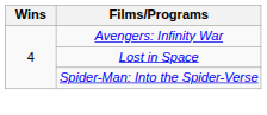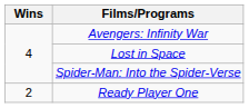 <table class="wikitable" style="text-align: center;">
 <tr>
 <th scope="col" width="55">Wins</th>
 <th scope="col" align="center">Films/Programs</th>
 </tr>
 <tr>
 <td rowspan=3 style="text-align:center">4</td>
 <td><em><a href='#'>Avengers: Infinity War</a></em></td>
 </tr>
 <tr>
 <td><em><a href='#'>Lost in Space</a></em></td>
 </tr>
 <tr>
 <td><em><a href='#'>Spider-Man: Into the Spider-Verse</a></em></td>
 </tr>
+<tr>
+<td style="text-align:center">2</td>
+<td><em><a href='#'>Ready Player One</a></em></td>
+</tr>
 </table>
